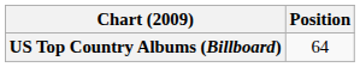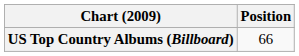 <table class="wikitable plainrowheaders" style="text-align:center">
 <tr>
 <th scope="col">Chart (2009)</th>
 <th scope="col">Position</th>
 </tr>
 <tr>
 <th scope="row">US Top Country Albums (<em>Billboard</em>)</th>
-<td>64</td>
+<td>66</td>
 </tr>
 </table>
